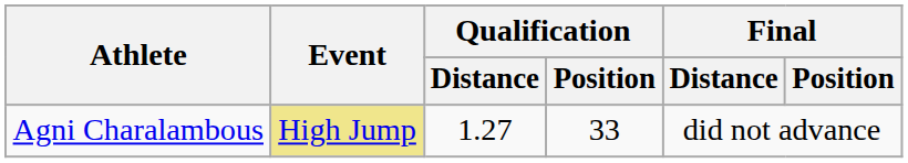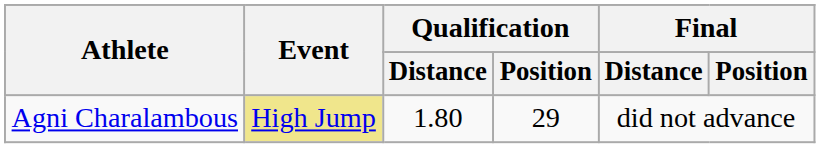 <table class=wikitable style="font-size:90%">
 <tr>
 <th rowspan="2">Athlete</th>
 <th rowspan="2">Event</th>
 <th colspan="2">Qualification</th>
 <th colspan="2">Final</th>
 </tr>
 <tr style="font-size:95%">
 <th>Distance</th>
 <th>Position</th>
 <th>Distance</th>
 <th>Position</th>
 </tr>
 <tr align=center>
 <td><a href='#'>Agni Charalambous</a></td>
 <td style="background: khaki;"><a href='#'>High Jump</a></td>
-<td>1.27</td>
-<td>33</td>
+<td>1.80</td>
+<td>29</td>
 <td colspan=2>did not advance</td>
 </tr>
 </table>
